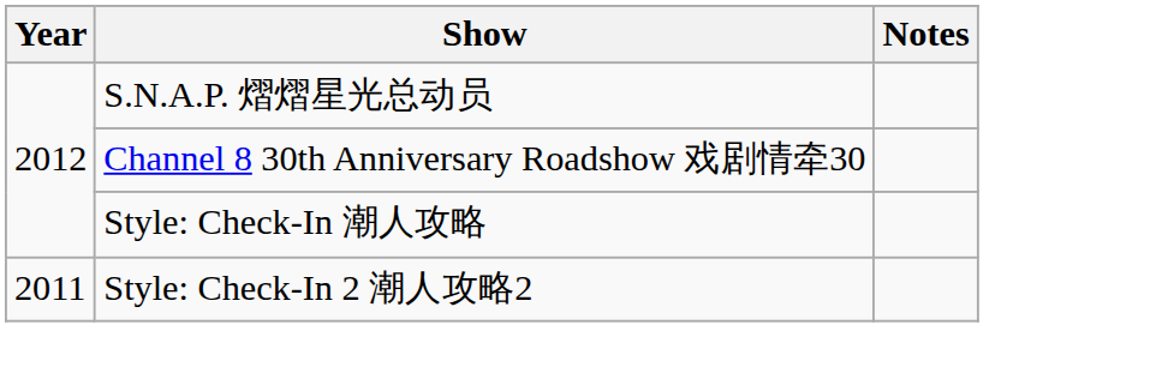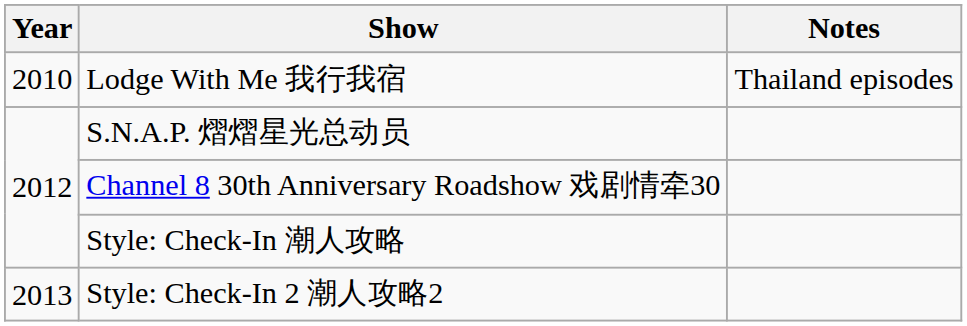 <table class="wikitable">
 <tr>
 <th>Year</th>
 <th>Show</th>
 <th>Notes</th>
+</tr>
+<tr>
+<td rowspan="1">2010</td>
+<td>Lodge With Me 我行我宿</td>
+<td>Thailand episodes</td>
 </tr>
 <tr>
 <td rowspan="3">2012</td>
 <td>S.N.A.P. 熠熠星光总动员</td>
 <td></td>
 </tr>
 <tr>
 <td><a href='#'>Channel 8</a> 30th Anniversary Roadshow 戏剧情牵30</td>
 <td></td>
 </tr>
 <tr>
 <td>Style: Check-In 潮人攻略</td>
 <td></td>
 </tr>
 <tr>
-<td rowspan="1">2011</td>
+<td rowspan="1">2013</td>
 <td>Style: Check-In 2 潮人攻略2</td>
 <td></td>
 </tr>
 </table>
